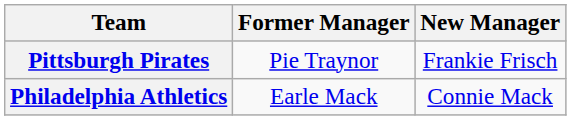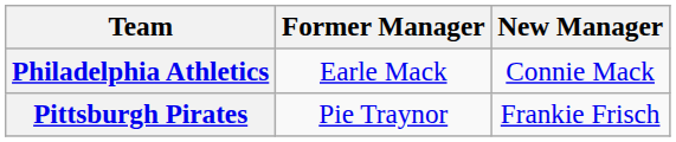 <table class="wikitable plainrowheaders" style="text-align:center;">
 <tr>
 <th>Team</th>
 <th>Former Manager</th>
 <th>New Manager</th>
 </tr>
 <tr>
+<th scope="row" style="text-align:center;"><a href='#'>Philadelphia Athletics</a></th>
+<td><a href='#'>Earle Mack</a></td>
+<td><a href='#'>Connie Mack</a></td>
+</tr>
+<tr>
 <th scope="row" style="text-align:center;"><a href='#'>Pittsburgh Pirates</a></th>
 <td><a href='#'>Pie Traynor</a></td>
 <td><a href='#'>Frankie Frisch</a></td>
 </tr>
-<tr>
-<th scope="row" style="text-align:center;"><a href='#'>Philadelphia Athletics</a></th>
-<td><a href='#'>Earle Mack</a></td>
-<td><a href='#'>Connie Mack</a></td>
-</tr>
 </table>
